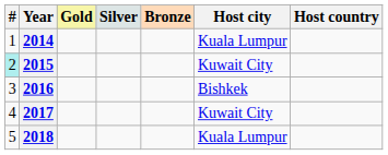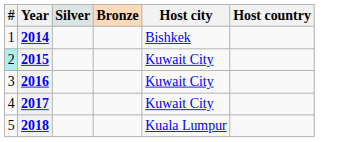 <table class="wikitable sortable plainrowheaders">
 <tr>
 <th scope="col">#</th>
 <th scope="col">Year</th>
-<th scope="col" style="background:#F7F6A8"> Gold</th>
 <th scope="col" style="background:#DCE5E5"> Silver</th>
 <th scope="col" style="background:#FFDAB9"> Bronze</th>
 <th scope="col">Host city</th>
 <th scope="col">Host country</th>
 </tr>
 <tr>
 <td align=center>1</td>
 <th scope="row"><a href='#'>2014</a></th>
 <td> </td>
 <td> </td>
-<td> </td>
-<td><a href='#'>Kuala Lumpur</a></td>
+<td><a href='#'>Bishkek</a></td>
 <td></td>
 </tr>
 <tr>
 <td align=center style="background: paleturquoise;">2</td>
 <th scope="row"><a href='#'>2015</a></th>
-<td> </td>
 <td> </td>
 <td> </td>
 <td><a href='#'>Kuwait City</a></td>
 <td></td>
 </tr>
 <tr>
 <td align=center>3</td>
 <th scope="row"><a href='#'>2016</a></th>
 <td> </td>
 <td> </td>
-<td> </td>
-<td><a href='#'>Bishkek</a></td>
+<td><a href='#'>Kuwait City</a></td>
 <td></td>
 </tr>
 <tr>
 <td align=center>4</td>
 <th scope="row"><a href='#'>2017</a></th>
-<td> </td>
 <td> </td>
 <td> </td>
 <td><a href='#'>Kuwait City</a></td>
 <td></td>
 </tr>
 <tr>
 <td align=center>5</td>
 <th scope="row"><a href='#'>2018</a></th>
 <td> </td>
 <td> </td>
-<td> </td>
 <td><a href='#'>Kuala Lumpur</a></td>
 <td></td>
 </tr>
 </table>
